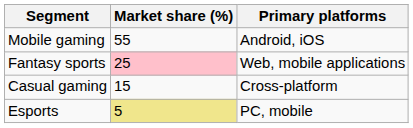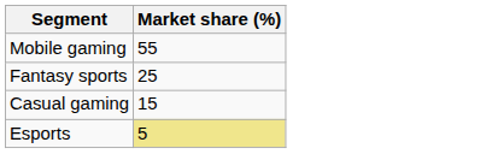 <table class="wikitable sortable">
 <tr>
 <th>Segment</th>
 <th>Market share (%)</th>
-<th>Primary platforms</th>
 </tr>
 <tr>
 <td>Mobile gaming</td>
 <td>55</td>
-<td>Android, iOS</td>
 </tr>
 <tr>
 <td>Fantasy sports</td>
-<td style="background: pink;">25</td>
-<td>Web, mobile applications</td>
+<td>25</td>
 </tr>
 <tr>
 <td>Casual gaming</td>
 <td>15</td>
-<td>Cross-platform</td>
 </tr>
 <tr>
 <td>Esports</td>
 <td style="background: khaki;">5</td>
-<td>PC, mobile</td>
 </tr>
 </table>
